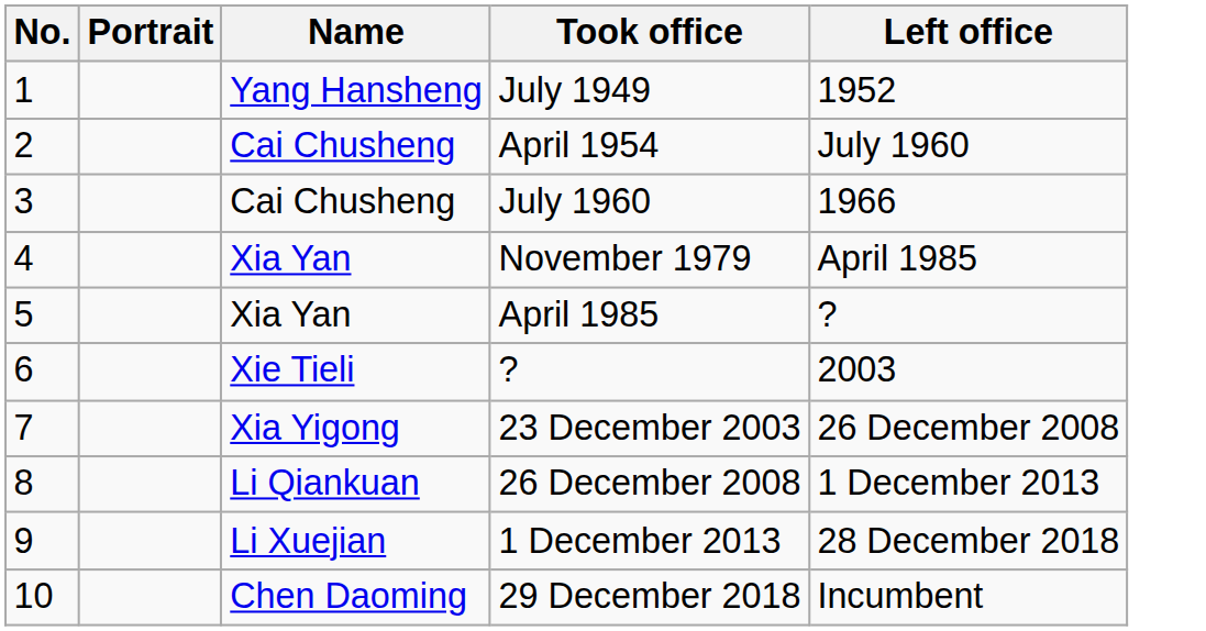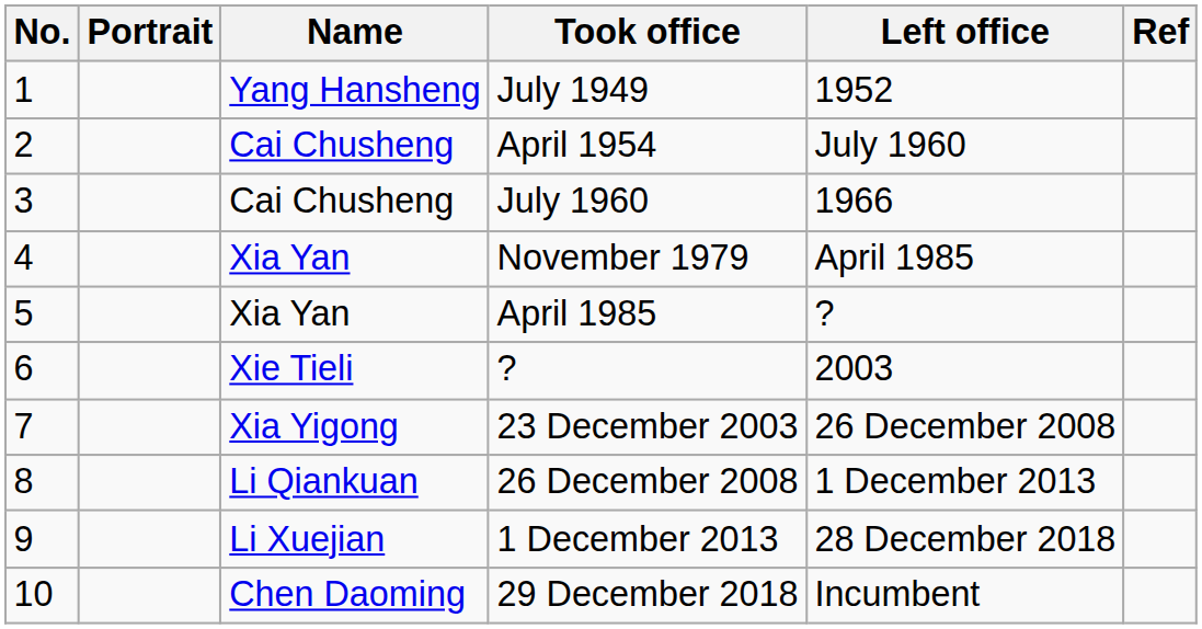 <table class="wikitable">
 <tr>
 <th>No.</th>
 <th>Portrait</th>
 <th>Name</th>
 <th>Took office</th>
 <th>Left office</th>
+<th>Ref</th>
 </tr>
 <tr>
 <td>1</td>
 <td></td>
 <td><a href='#'>Yang Hansheng</a></td>
 <td>July 1949</td>
 <td>1952</td>
+<td></td>
 </tr>
 <tr>
 <td>2</td>
 <td></td>
 <td><a href='#'>Cai Chusheng</a></td>
 <td>April 1954</td>
 <td>July 1960</td>
+<td></td>
 </tr>
 <tr>
 <td>3</td>
 <td></td>
 <td>Cai Chusheng</td>
 <td>July 1960</td>
 <td>1966</td>
+<td></td>
 </tr>
 <tr>
 <td>4</td>
 <td></td>
 <td><a href='#'>Xia Yan</a></td>
 <td>November 1979</td>
 <td>April 1985</td>
+<td></td>
 </tr>
 <tr>
 <td>5</td>
 <td></td>
 <td>Xia Yan</td>
 <td>April 1985</td>
 <td>?</td>
+<td></td>
 </tr>
 <tr>
 <td>6</td>
 <td></td>
 <td><a href='#'>Xie Tieli</a></td>
 <td>?</td>
 <td>2003</td>
+<td></td>
 </tr>
 <tr>
 <td>7</td>
 <td></td>
 <td><a href='#'>Xia Yigong</a></td>
 <td>23 December 2003</td>
 <td>26 December 2008</td>
+<td></td>
 </tr>
 <tr>
 <td>8</td>
 <td></td>
 <td><a href='#'>Li Qiankuan</a></td>
 <td>26 December 2008</td>
 <td>1 December 2013</td>
+<td></td>
 </tr>
 <tr>
 <td>9</td>
 <td></td>
 <td><a href='#'>Li Xuejian</a></td>
 <td>1 December 2013</td>
 <td>28 December 2018</td>
+<td></td>
 </tr>
 <tr>
 <td>10</td>
 <td></td>
 <td><a href='#'>Chen Daoming</a></td>
 <td>29 December 2018</td>
 <td>Incumbent</td>
+<td></td>
 </tr>
 </table>
